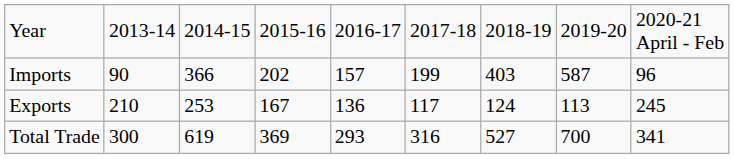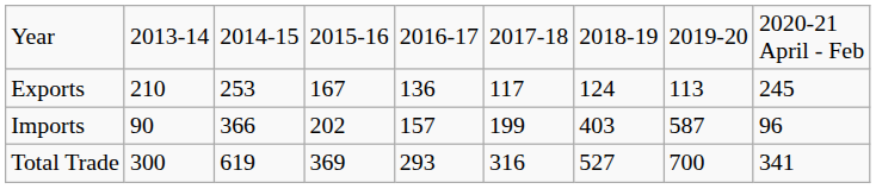 <table class="wikitable">
 <tr>
 <td>Year</td>
 <td>2013-14</td>
 <td>2014-15</td>
 <td>2015-16</td>
 <td>2016-17</td>
 <td>2017-18</td>
 <td>2018-19</td>
 <td>2019-20</td>
 <td>2020-21<br>April - Feb</td>
 </tr>
 <tr>
+<td>Exports</td>
+<td>210</td>
+<td>253</td>
+<td>167</td>
+<td>136</td>
+<td>117</td>
+<td>124</td>
+<td>113</td>
+<td>245</td>
+</tr>
+<tr>
 <td>Imports</td>
 <td>90</td>
 <td>366</td>
 <td>202</td>
 <td>157</td>
 <td>199</td>
 <td>403</td>
 <td>587</td>
 <td>96</td>
-</tr>
-<tr>
-<td>Exports</td>
-<td>210</td>
-<td>253</td>
-<td>167</td>
-<td>136</td>
-<td>117</td>
-<td>124</td>
-<td>113</td>
-<td>245</td>
 </tr>
 <tr>
 <td>Total Trade</td>
 <td>300</td>
 <td>619</td>
 <td>369</td>
 <td>293</td>
 <td>316</td>
 <td>527</td>
 <td>700</td>
 <td>341</td>
 </tr>
 </table>
